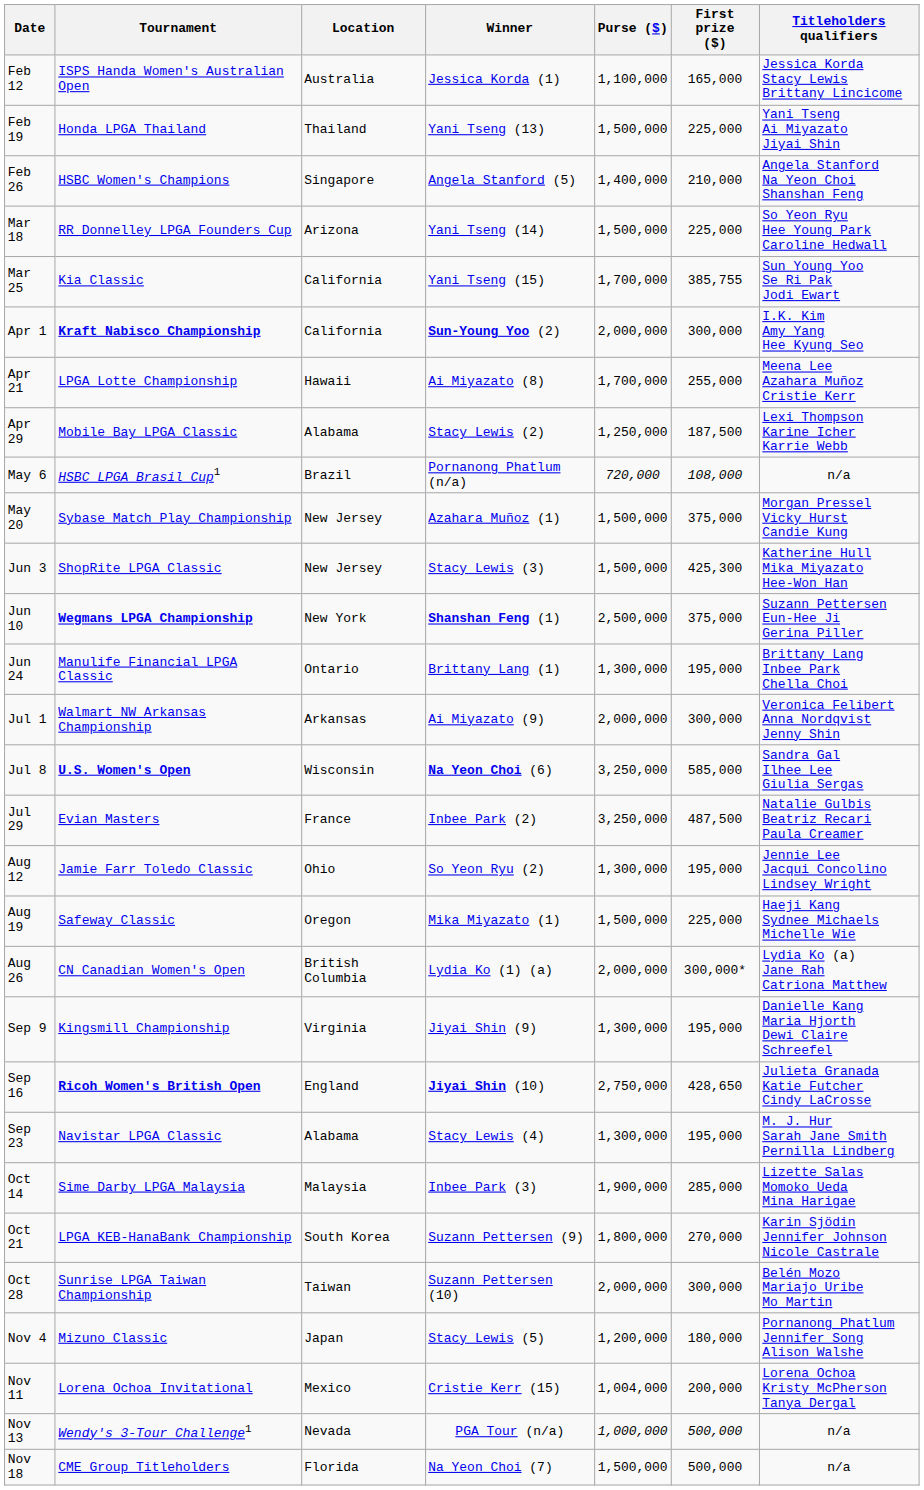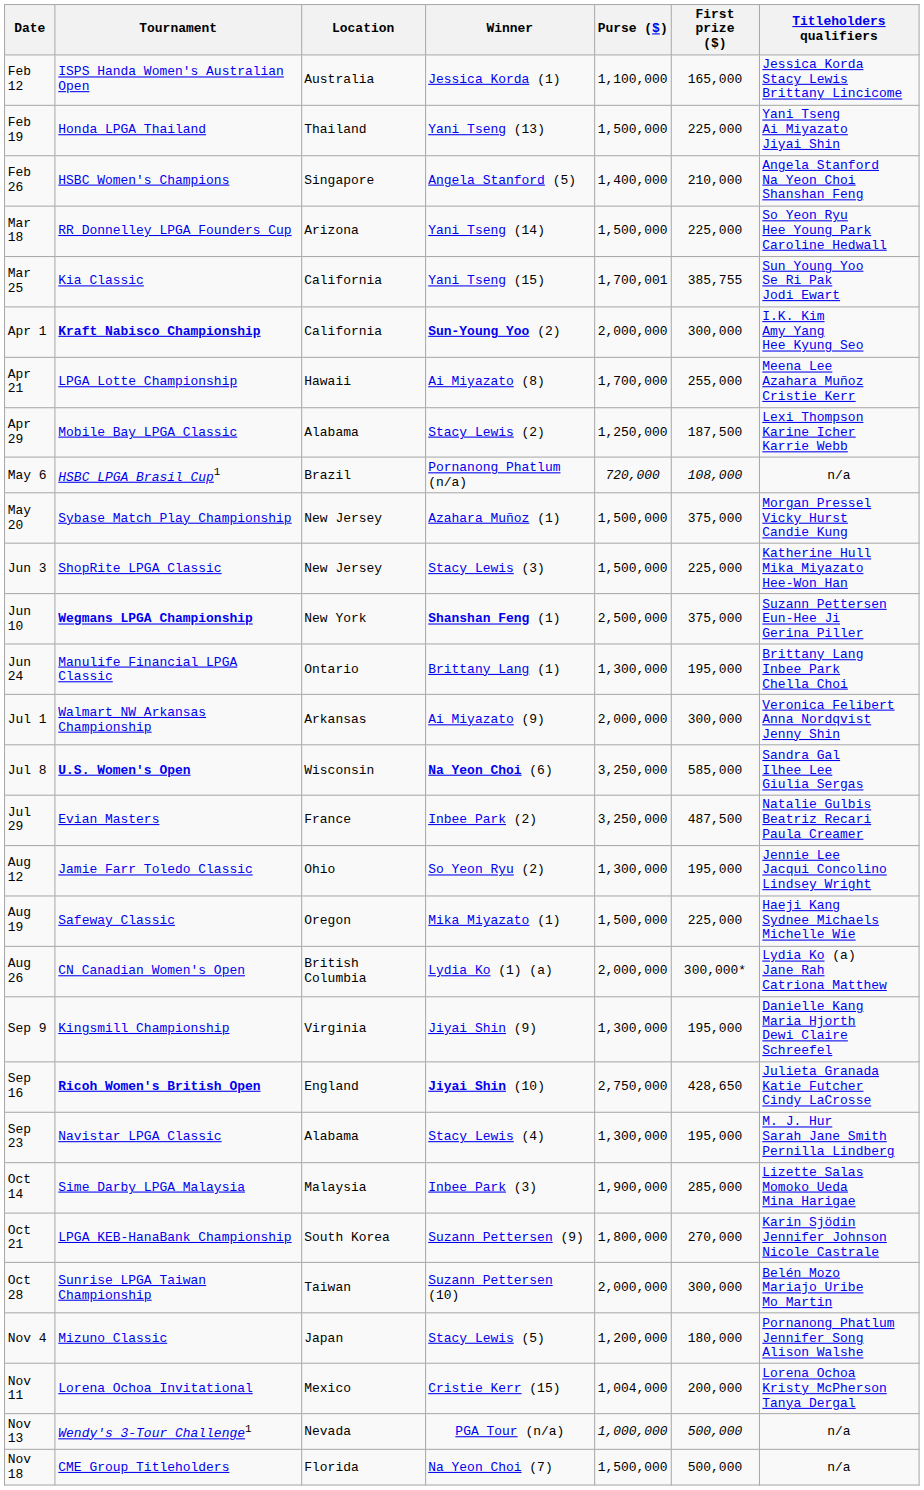 <table class="wikitable sortable" style="font-size:95%;">
 <tr>
 <th>Date</th>
 <th>Tournament</th>
 <th>Location</th>
 <th>Winner</th>
 <th>Purse (<a href='#'>$</a>)</th>
 <th>First prize<br>($)</th>
 <th><a href='#'>Titleholders</a><br>qualifiers</th>
 </tr>
 <tr>
 <td>Feb 12</td>
 <td><a href='#'>ISPS Handa Women's Australian Open</a></td>
 <td>Australia</td>
 <td> <a href='#'>Jessica Korda</a> (1)</td>
 <td align=center>1,100,000</td>
 <td align=center>165,000</td>
 <td> <a href='#'>Jessica Korda</a> <br>  <a href='#'>Stacy Lewis</a> <br>  <a href='#'>Brittany Lincicome</a></td>
 </tr>
 <tr>
 <td>Feb 19</td>
 <td><a href='#'>Honda LPGA Thailand</a></td>
 <td>Thailand</td>
 <td> <a href='#'>Yani Tseng</a> (13)</td>
 <td align=center>1,500,000</td>
 <td align=center>225,000</td>
 <td> <a href='#'>Yani Tseng</a> <br>  <a href='#'>Ai Miyazato</a> <br>  <a href='#'>Jiyai Shin</a></td>
 </tr>
 <tr>
 <td>Feb 26</td>
 <td><a href='#'>HSBC Women's Champions</a></td>
 <td>Singapore</td>
 <td> <a href='#'>Angela Stanford</a> (5)</td>
 <td align=center>1,400,000</td>
 <td align=center>210,000</td>
 <td> <a href='#'>Angela Stanford</a> <br>  <a href='#'>Na Yeon Choi</a> <br>  <a href='#'>Shanshan Feng</a></td>
 </tr>
 <tr>
 <td>Mar 18</td>
 <td><a href='#'>RR Donnelley LPGA Founders Cup</a></td>
 <td>Arizona</td>
 <td> <a href='#'>Yani Tseng</a> (14)</td>
 <td align=center>1,500,000</td>
 <td align=center>225,000</td>
 <td> <a href='#'>So Yeon Ryu</a> <br>  <a href='#'>Hee Young Park</a> <br>  <a href='#'>Caroline Hedwall</a></td>
 </tr>
 <tr>
 <td>Mar 25</td>
 <td><a href='#'>Kia Classic</a></td>
 <td>California</td>
 <td> <a href='#'>Yani Tseng</a> (15)</td>
-<td align=center>1,700,000</td>
+<td align=center>1,700,001</td>
 <td align=center>385,755</td>
 <td> <a href='#'>Sun Young Yoo</a> <br>  <a href='#'>Se Ri Pak</a> <br>  <a href='#'>Jodi Ewart</a></td>
 </tr>
 <tr>
 <td>Apr 1</td>
 <td><strong><a href='#'>Kraft Nabisco Championship</a></strong></td>
 <td>California</td>
 <td> <strong><a href='#'>Sun-Young Yoo</a></strong> (2)</td>
 <td align=center>2,000,000</td>
 <td align=center>300,000</td>
 <td> <a href='#'>I.K. Kim</a> <br>  <a href='#'>Amy Yang</a> <br>  <a href='#'>Hee Kyung Seo</a></td>
 </tr>
 <tr>
 <td>Apr 21</td>
 <td><a href='#'>LPGA Lotte Championship</a></td>
 <td>Hawaii</td>
 <td> <a href='#'>Ai Miyazato</a> (8)</td>
 <td align=center>1,700,000</td>
 <td align=center>255,000</td>
 <td> <a href='#'>Meena Lee</a> <br>  <a href='#'>Azahara Muñoz</a> <br>  <a href='#'>Cristie Kerr</a></td>
 </tr>
 <tr>
 <td>Apr 29</td>
 <td><a href='#'>Mobile Bay LPGA Classic</a></td>
 <td>Alabama</td>
 <td> <a href='#'>Stacy Lewis</a> (2)</td>
 <td align=center>1,250,000</td>
 <td align=center>187,500</td>
 <td> <a href='#'>Lexi Thompson</a> <br>  <a href='#'>Karine Icher</a> <br>  <a href='#'>Karrie Webb</a></td>
 </tr>
 <tr>
 <td>May 6</td>
 <td><em><a href='#'>HSBC LPGA Brasil Cup</a></em><sup>1</sup></td>
 <td>Brazil</td>
 <td> <a href='#'>Pornanong Phatlum</a> (n/a)</td>
 <td align=center><em>720,000</em></td>
 <td align=center><em>108,000</em></td>
 <td align=center>n/a</td>
 </tr>
 <tr>
 <td>May 20</td>
 <td><a href='#'>Sybase Match Play Championship</a></td>
 <td>New Jersey</td>
 <td> <a href='#'>Azahara Muñoz</a> (1)</td>
 <td align=center>1,500,000</td>
 <td align=center>375,000</td>
 <td> <a href='#'>Morgan Pressel</a><br>  <a href='#'>Vicky Hurst</a><br>  <a href='#'>Candie Kung</a></td>
 </tr>
 <tr>
 <td>Jun 3</td>
 <td><a href='#'>ShopRite LPGA Classic</a></td>
 <td>New Jersey</td>
 <td> <a href='#'>Stacy Lewis</a> (3)</td>
 <td align=center>1,500,000</td>
-<td align=center>425,300</td>
+<td align=center>225,000</td>
 <td> <a href='#'>Katherine Hull</a><br>  <a href='#'>Mika Miyazato</a><br>  <a href='#'>Hee-Won Han</a></td>
 </tr>
 <tr>
 <td>Jun 10</td>
 <td><strong><a href='#'>Wegmans LPGA Championship</a></strong></td>
 <td>New York</td>
 <td> <strong><a href='#'>Shanshan Feng</a></strong> (1)</td>
 <td align=center>2,500,000</td>
 <td align=center>375,000</td>
 <td> <a href='#'>Suzann Pettersen</a><br>  <a href='#'>Eun-Hee Ji</a><br>  <a href='#'>Gerina Piller</a></td>
 </tr>
 <tr>
 <td>Jun 24</td>
 <td><a href='#'>Manulife Financial LPGA Classic</a></td>
 <td>Ontario</td>
 <td> <a href='#'>Brittany Lang</a> (1)</td>
 <td align=center>1,300,000</td>
 <td align=center>195,000</td>
 <td> <a href='#'>Brittany Lang</a><br>  <a href='#'>Inbee Park</a><br>  <a href='#'>Chella Choi</a></td>
 </tr>
 <tr>
 <td>Jul 1</td>
 <td><a href='#'>Walmart NW Arkansas Championship</a></td>
 <td>Arkansas</td>
 <td> <a href='#'>Ai Miyazato</a> (9)</td>
 <td align=center>2,000,000</td>
 <td align=center>300,000</td>
 <td> <a href='#'>Veronica Felibert</a><br>  <a href='#'>Anna Nordqvist</a><br>  <a href='#'>Jenny Shin</a></td>
 </tr>
 <tr>
 <td>Jul 8</td>
 <td><strong><a href='#'>U.S. Women's Open</a></strong></td>
 <td>Wisconsin</td>
 <td> <strong><a href='#'>Na Yeon Choi</a></strong> (6)</td>
 <td align=center>3,250,000</td>
 <td align=center>585,000</td>
 <td> <a href='#'>Sandra Gal</a><br>  <a href='#'>Ilhee Lee</a><br>  <a href='#'>Giulia Sergas</a></td>
 </tr>
 <tr>
 <td>Jul 29</td>
 <td><a href='#'>Evian Masters</a></td>
 <td>France</td>
 <td> <a href='#'>Inbee Park</a> (2)</td>
 <td align=center>3,250,000</td>
 <td align=center>487,500</td>
 <td> <a href='#'>Natalie Gulbis</a> <br>  <a href='#'>Beatriz Recari</a> <br>  <a href='#'>Paula Creamer</a></td>
 </tr>
 <tr>
 <td>Aug 12</td>
 <td><a href='#'>Jamie Farr Toledo Classic</a></td>
 <td>Ohio</td>
 <td> <a href='#'>So Yeon Ryu</a> (2)</td>
 <td align=center>1,300,000</td>
 <td align=center>195,000</td>
 <td> <a href='#'>Jennie Lee</a> <br>  <a href='#'>Jacqui Concolino</a> <br>  <a href='#'>Lindsey Wright</a></td>
 </tr>
 <tr>
 <td>Aug 19</td>
 <td><a href='#'>Safeway Classic</a></td>
 <td>Oregon</td>
 <td> <a href='#'>Mika Miyazato</a> (1)</td>
 <td align=center>1,500,000</td>
 <td align=center>225,000</td>
 <td> <a href='#'>Haeji Kang</a> <br>  <a href='#'>Sydnee Michaels</a> <br>  <a href='#'>Michelle Wie</a></td>
 </tr>
 <tr>
 <td>Aug 26</td>
 <td><a href='#'>CN Canadian Women's Open</a></td>
 <td>British Columbia</td>
 <td> <a href='#'>Lydia Ko</a> (1) (a)</td>
 <td align=center>2,000,000</td>
 <td align=center>300,000*</td>
 <td> <a href='#'>Lydia Ko</a> (a) <br>  <a href='#'>Jane Rah</a> <br>  <a href='#'>Catriona Matthew</a></td>
 </tr>
 <tr>
 <td>Sep 9</td>
 <td><a href='#'>Kingsmill Championship</a></td>
 <td>Virginia</td>
 <td> <a href='#'>Jiyai Shin</a> (9)</td>
 <td align=center>1,300,000</td>
 <td align=center>195,000</td>
 <td> <a href='#'>Danielle Kang</a><br>  <a href='#'>Maria Hjorth</a><br> <a href='#'>Dewi Claire Schreefel</a></td>
 </tr>
 <tr>
 <td>Sep 16</td>
 <td><strong><a href='#'>Ricoh Women's British Open</a></strong></td>
 <td>England</td>
 <td> <strong><a href='#'>Jiyai Shin</a></strong> (10)</td>
 <td align=center>2,750,000</td>
 <td align=center>428,650</td>
 <td> <a href='#'>Julieta Granada</a><br>  <a href='#'>Katie Futcher</a><br> <a href='#'>Cindy LaCrosse</a></td>
 </tr>
 <tr>
 <td>Sep 23</td>
 <td><a href='#'>Navistar LPGA Classic</a></td>
 <td>Alabama</td>
 <td> <a href='#'>Stacy Lewis</a> (4)</td>
 <td align=center>1,300,000</td>
 <td align=center>195,000</td>
 <td> <a href='#'>M. J. Hur</a><br>  <a href='#'>Sarah Jane Smith</a><br> <a href='#'>Pernilla Lindberg</a></td>
 </tr>
 <tr>
 <td>Oct 14</td>
 <td><a href='#'>Sime Darby LPGA Malaysia</a></td>
 <td>Malaysia</td>
 <td> <a href='#'>Inbee Park</a> (3)</td>
 <td align=center>1,900,000</td>
 <td align=center>285,000</td>
 <td> <a href='#'>Lizette Salas</a><br>  <a href='#'>Momoko Ueda</a><br> <a href='#'>Mina Harigae</a></td>
 </tr>
 <tr>
 <td>Oct 21</td>
 <td><a href='#'>LPGA KEB-HanaBank Championship</a></td>
 <td>South Korea</td>
 <td> <a href='#'>Suzann Pettersen</a> (9)</td>
 <td align=center>1,800,000</td>
 <td align=center>270,000</td>
 <td> <a href='#'>Karin Sjödin</a><br>  <a href='#'>Jennifer Johnson</a><br> <a href='#'>Nicole Castrale</a></td>
 </tr>
 <tr>
 <td>Oct 28</td>
 <td><a href='#'>Sunrise LPGA Taiwan Championship</a></td>
 <td>Taiwan</td>
 <td> <a href='#'>Suzann Pettersen</a> (10)</td>
 <td align=center>2,000,000</td>
 <td align=center>300,000</td>
 <td> <a href='#'>Belén Mozo</a><br> <a href='#'>Mariajo Uribe</a><br> <a href='#'>Mo Martin</a></td>
 </tr>
 <tr>
 <td>Nov 4</td>
 <td><a href='#'>Mizuno Classic</a></td>
 <td>Japan</td>
 <td> <a href='#'>Stacy Lewis</a> (5)</td>
 <td align=center>1,200,000</td>
 <td align=center>180,000</td>
 <td> <a href='#'>Pornanong Phatlum</a><br> <a href='#'>Jennifer Song</a><br> <a href='#'>Alison Walshe</a></td>
 </tr>
 <tr>
 <td>Nov 11</td>
 <td><a href='#'>Lorena Ochoa Invitational</a></td>
 <td>Mexico</td>
 <td> <a href='#'>Cristie Kerr</a> (15)</td>
 <td align=center>1,004,000</td>
 <td align=center>200,000</td>
 <td> <a href='#'>Lorena Ochoa</a><br> <a href='#'>Kristy McPherson</a><br> <a href='#'>Tanya Dergal</a></td>
 </tr>
 <tr>
 <td>Nov 13</td>
 <td><em><a href='#'>Wendy's 3-Tour Challenge</a></em><sup>1</sup></td>
 <td>Nevada</td>
 <td align=center><a href='#'>PGA Tour</a> (n/a)</td>
 <td align=center><em>1,000,000</em></td>
 <td align=center><em>500,000</em></td>
 <td align=center>n/a</td>
 </tr>
 <tr>
 <td>Nov 18</td>
 <td><a href='#'>CME Group Titleholders</a></td>
 <td>Florida</td>
 <td> <a href='#'>Na Yeon Choi</a> (7)</td>
 <td align=center>1,500,000</td>
 <td align=center>500,000</td>
 <td align=center>n/a</td>
 </tr>
 </table>
